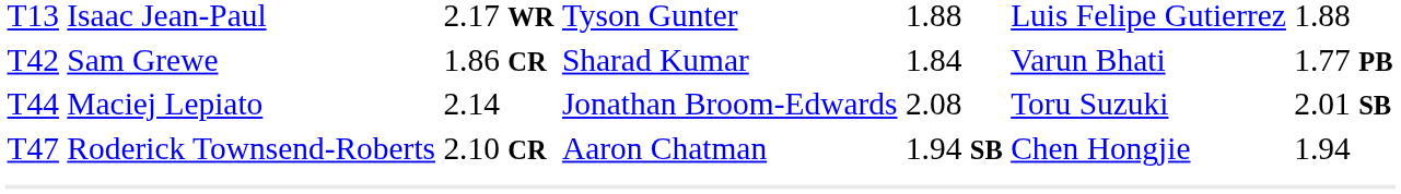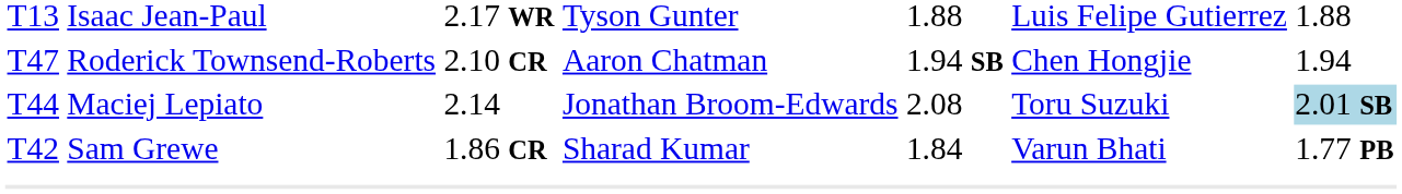 <table>
 <tr>
 <td><a href='#'>T13</a></td>
 <td><a href='#'>Isaac Jean-Paul</a><br></td>
 <td>2.17 <small><strong>WR</strong></small></td>
 <td><a href='#'>Tyson Gunter</a><br></td>
 <td>1.88</td>
 <td><a href='#'>Luis Felipe Gutierrez</a><br></td>
 <td>1.88</td>
 </tr>
 <tr>
-<td><a href='#'>T42</a></td>
-<td><a href='#'>Sam Grewe</a><br></td>
-<td>1.86 <small><strong>CR</strong></small></td>
-<td><a href='#'>Sharad Kumar</a><br></td>
-<td>1.84</td>
-<td><a href='#'>Varun Bhati</a><br></td>
-<td>1.77 <small><strong>PB</strong></small></td>
+<td><a href='#'>T47</a></td>
+<td><a href='#'>Roderick Townsend-Roberts</a><br></td>
+<td>2.10 <small><strong>CR</strong></small></td>
+<td><a href='#'>Aaron Chatman</a><br></td>
+<td>1.94 <small><strong>SB</strong></small></td>
+<td><a href='#'>Chen Hongjie</a><br></td>
+<td>1.94</td>
 </tr>
 <tr>
 <td><a href='#'>T44</a></td>
 <td><a href='#'>Maciej Lepiato</a><br></td>
 <td>2.14</td>
 <td><a href='#'>Jonathan Broom-Edwards</a><br></td>
 <td>2.08</td>
 <td><a href='#'>Toru Suzuki</a><br></td>
-<td>2.01 <small><strong>SB</strong></small></td>
+<td style="background: lightblue;">2.01 <small><strong>SB</strong></small></td>
 </tr>
 <tr>
-<td><a href='#'>T47</a></td>
-<td><a href='#'>Roderick Townsend-Roberts</a><br></td>
-<td>2.10 <small><strong>CR</strong></small></td>
-<td><a href='#'>Aaron Chatman</a><br></td>
-<td>1.94 <small><strong>SB</strong></small></td>
-<td><a href='#'>Chen Hongjie</a><br></td>
-<td>1.94</td>
+<td><a href='#'>T42</a></td>
+<td><a href='#'>Sam Grewe</a><br></td>
+<td>1.86 <small><strong>CR</strong></small></td>
+<td><a href='#'>Sharad Kumar</a><br></td>
+<td>1.84</td>
+<td><a href='#'>Varun Bhati</a><br></td>
+<td>1.77 <small><strong>PB</strong></small></td>
 </tr>
 <tr>
 <td colspan=7></td>
 </tr>
 <tr>
 </tr>
 <tr bgcolor= e8e8e8>
 <td colspan=7></td>
 </tr>
 </table>
